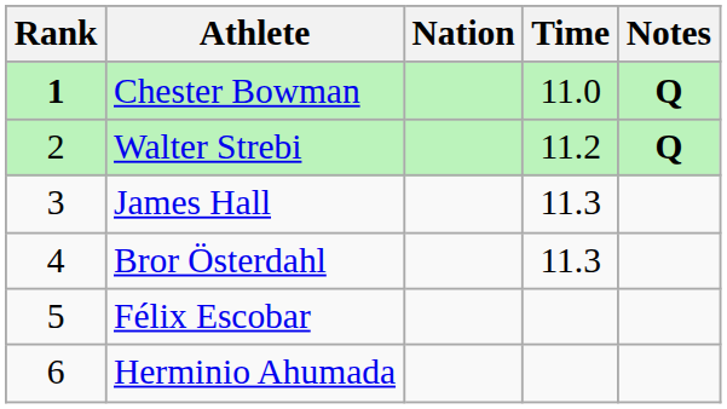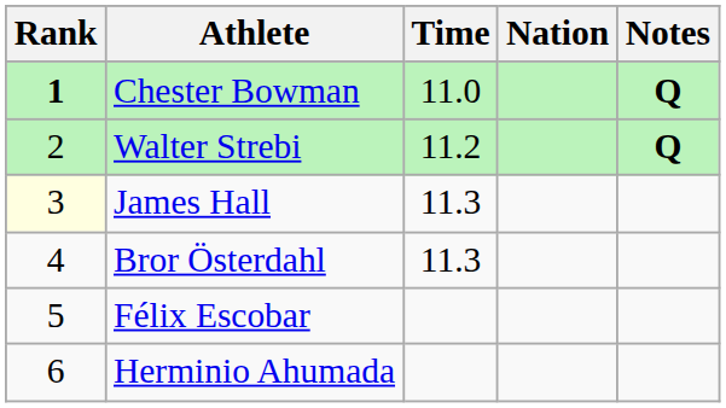 <table class="wikitable sortable" style="text-align:center">
 <tr>
 <th>Rank</th>
 <th>Athlete</th>
+<th>Time</th>
 <th>Nation</th>
-<th>Time</th>
 <th>Notes</th>
 </tr>
 <tr bgcolor=bbf3bb>
 <td><strong>1</strong></td>
 <td align="left"><a href='#'>Chester Bowman</a></td>
+<td>11.0</td>
 <td align="left"></td>
-<td>11.0</td>
 <td><strong>Q</strong></td>
 </tr>
 <tr bgcolor=bbf3bb>
 <td>2</td>
 <td align="left"><a href='#'>Walter Strebi</a></td>
+<td>11.2</td>
 <td align="left"></td>
-<td>11.2</td>
 <td><strong>Q</strong></td>
 </tr>
 <tr>
-<td>3</td>
+<td style="background: lightyellow;">3</td>
 <td align="left"><a href='#'>James Hall</a></td>
+<td>11.3</td>
 <td align="left"></td>
-<td>11.3</td>
 <td></td>
 </tr>
 <tr>
 <td>4</td>
 <td align="left"><a href='#'>Bror Österdahl</a></td>
+<td>11.3</td>
 <td align="left"></td>
-<td>11.3</td>
 <td></td>
 </tr>
 <tr>
 <td>5</td>
 <td align="left"><a href='#'>Félix Escobar</a></td>
+<td></td>
 <td align="left"></td>
-<td></td>
 <td></td>
 </tr>
 <tr>
 <td>6</td>
 <td align="left"><a href='#'>Herminio Ahumada</a></td>
+<td></td>
 <td align="left"></td>
-<td></td>
 <td></td>
 </tr>
 </table>
